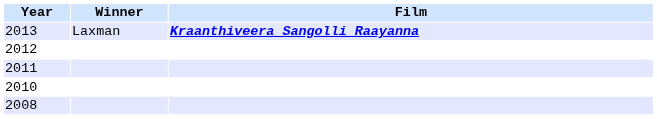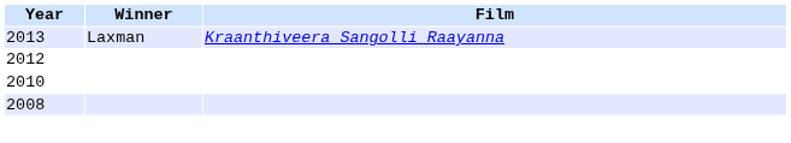 <table cellspacing="1" cellpadding="1" border="0" width="50%">
 <tr bgcolor="#d1e4fd">
 <th>Year</th>
 <th>Winner</th>
 <th>Film</th>
 </tr>
 <tr bgcolor="#e4e8ff">
 <td>2013</td>
 <td>Laxman</td>
-<td><strong><em><a href='#'>Kraanthiveera Sangolli Raayanna</a></em></strong></td>
+<td><em><a href='#'>Kraanthiveera Sangolli Raayanna</a></em></td>
 </tr>
 <tr>
 <td>2012</td>
-<td></td>
-<td></td>
-</tr>
-<tr bgcolor="#e4e8ff">
-<td>2011</td>
 <td></td>
 <td></td>
 </tr>
 <tr>
 <td>2010</td>
 <td></td>
 <td></td>
 </tr>
 <tr bgcolor="#e4e8ff">
 <td>2008</td>
 <td></td>
 <td></td>
 </tr>
 </table>
